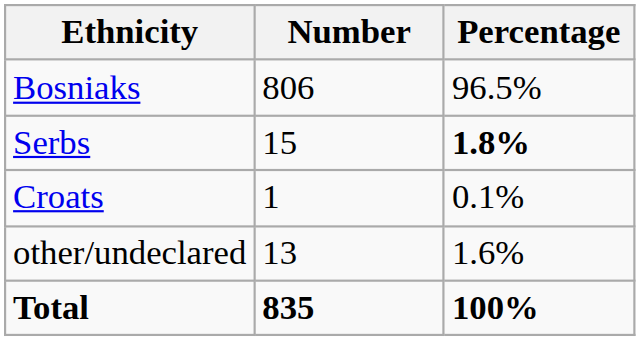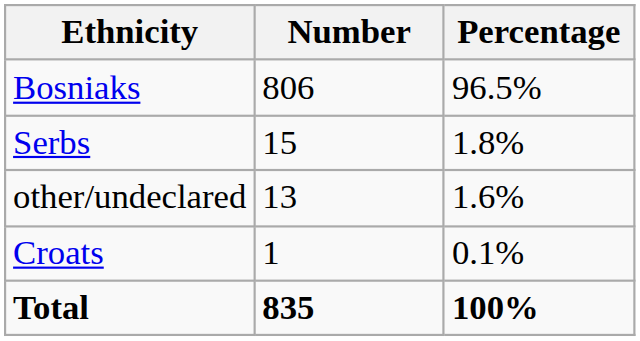 <table class="wikitable">
 <tr>
 <th width="100px">Ethnicity</th>
 <th width="80px">Number</th>
 <th width="80px">Percentage</th>
 </tr>
 <tr>
 <td><a href='#'>Bosniaks</a></td>
 <td>806</td>
 <td>96.5%</td>
 </tr>
 <tr>
 <td><a href='#'>Serbs</a></td>
 <td>15</td>
-<td><strong>1.8%</strong></td>
+<td>1.8%</td>
+</tr>
+<tr>
+<td>other/undeclared</td>
+<td>13</td>
+<td>1.6%</td>
 </tr>
 <tr>
 <td><a href='#'>Croats</a></td>
 <td>1</td>
 <td>0.1%</td>
 </tr>
 <tr>
-<td>other/undeclared</td>
-<td>13</td>
-<td>1.6%</td>
-</tr>
-<tr>
 <td><strong>Total</strong></td>
 <td><strong>835</strong></td>
 <td><strong>100%</strong></td>
 </tr>
 </table>
